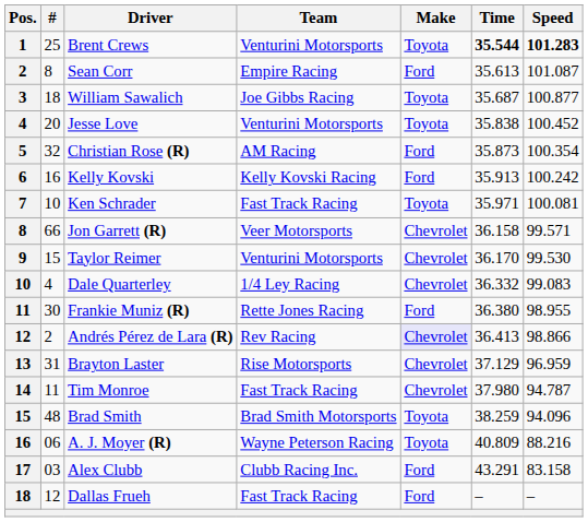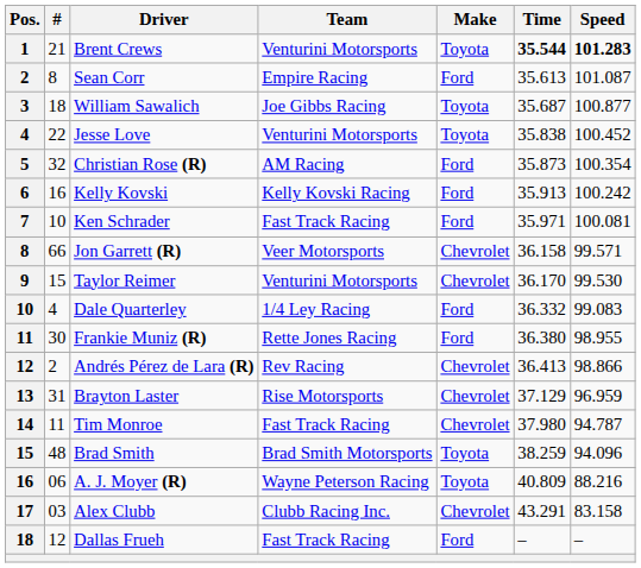 <table class="wikitable" style="font-size:95%">
 <tr>
 <th>Pos.</th>
 <th>#</th>
 <th>Driver</th>
 <th>Team</th>
 <th>Make</th>
 <th>Time</th>
 <th>Speed</th>
 </tr>
 <tr>
 <th>1</th>
-<td>25</td>
+<td>21</td>
 <td><a href='#'>Brent Crews</a></td>
 <td><a href='#'>Venturini Motorsports</a></td>
 <td><a href='#'>Toyota</a></td>
 <td><strong>35.544</strong></td>
 <td><strong>101.283</strong></td>
 </tr>
 <tr>
 <th>2</th>
 <td>8</td>
 <td><a href='#'>Sean Corr</a></td>
 <td><a href='#'>Empire Racing</a></td>
 <td><a href='#'>Ford</a></td>
 <td>35.613</td>
 <td>101.087</td>
 </tr>
 <tr>
 <th>3</th>
 <td>18</td>
 <td><a href='#'>William Sawalich</a></td>
 <td><a href='#'>Joe Gibbs Racing</a></td>
 <td><a href='#'>Toyota</a></td>
 <td>35.687</td>
 <td>100.877</td>
 </tr>
 <tr>
 <th>4</th>
-<td>20</td>
+<td>22</td>
 <td><a href='#'>Jesse Love</a></td>
 <td><a href='#'>Venturini Motorsports</a></td>
 <td><a href='#'>Toyota</a></td>
 <td>35.838</td>
 <td>100.452</td>
 </tr>
 <tr>
 <th>5</th>
 <td>32</td>
 <td><a href='#'>Christian Rose</a> <strong>(R)</strong></td>
 <td><a href='#'>AM Racing</a></td>
 <td><a href='#'>Ford</a></td>
 <td>35.873</td>
 <td>100.354</td>
 </tr>
 <tr>
 <th>6</th>
 <td>16</td>
 <td><a href='#'>Kelly Kovski</a></td>
 <td><a href='#'>Kelly Kovski Racing</a></td>
 <td><a href='#'>Ford</a></td>
 <td>35.913</td>
 <td>100.242</td>
 </tr>
 <tr>
 <th>7</th>
 <td>10</td>
 <td><a href='#'>Ken Schrader</a></td>
 <td><a href='#'>Fast Track Racing</a></td>
-<td><a href='#'>Toyota</a></td>
+<td><a href='#'>Ford</a></td>
 <td>35.971</td>
 <td>100.081</td>
 </tr>
 <tr>
 <th>8</th>
 <td>66</td>
 <td><a href='#'>Jon Garrett</a> <strong>(R)</strong></td>
 <td><a href='#'>Veer Motorsports</a></td>
 <td><a href='#'>Chevrolet</a></td>
 <td>36.158</td>
 <td>99.571</td>
 </tr>
 <tr>
 <th>9</th>
 <td>15</td>
 <td><a href='#'>Taylor Reimer</a></td>
 <td><a href='#'>Venturini Motorsports</a></td>
 <td><a href='#'>Chevrolet</a></td>
 <td>36.170</td>
 <td>99.530</td>
 </tr>
 <tr>
 <th>10</th>
 <td>4</td>
 <td><a href='#'>Dale Quarterley</a></td>
 <td><a href='#'>1/4 Ley Racing</a></td>
-<td><a href='#'>Chevrolet</a></td>
+<td><a href='#'>Ford</a></td>
 <td>36.332</td>
 <td>99.083</td>
 </tr>
 <tr>
 <th>11</th>
 <td>30</td>
 <td><a href='#'>Frankie Muniz</a> <strong>(R)</strong></td>
 <td><a href='#'>Rette Jones Racing</a></td>
 <td><a href='#'>Ford</a></td>
 <td>36.380</td>
 <td>98.955</td>
 </tr>
 <tr>
 <th>12</th>
 <td>2</td>
 <td><a href='#'>Andrés Pérez de Lara</a> <strong>(R)</strong></td>
 <td><a href='#'>Rev Racing</a></td>
-<td style="background: lavender;"><a href='#'>Chevrolet</a></td>
+<td><a href='#'>Chevrolet</a></td>
 <td>36.413</td>
 <td>98.866</td>
 </tr>
 <tr>
 <th>13</th>
 <td>31</td>
 <td><a href='#'>Brayton Laster</a></td>
 <td><a href='#'>Rise Motorsports</a></td>
 <td><a href='#'>Chevrolet</a></td>
 <td>37.129</td>
 <td>96.959</td>
 </tr>
 <tr>
 <th>14</th>
 <td>11</td>
 <td><a href='#'>Tim Monroe</a></td>
 <td><a href='#'>Fast Track Racing</a></td>
 <td><a href='#'>Chevrolet</a></td>
 <td>37.980</td>
 <td>94.787</td>
 </tr>
 <tr>
 <th>15</th>
 <td>48</td>
 <td><a href='#'>Brad Smith</a></td>
 <td><a href='#'>Brad Smith Motorsports</a></td>
 <td><a href='#'>Toyota</a></td>
 <td>38.259</td>
 <td>94.096</td>
 </tr>
 <tr>
 <th>16</th>
 <td>06</td>
 <td><a href='#'>A. J. Moyer</a> <strong>(R)</strong></td>
 <td><a href='#'>Wayne Peterson Racing</a></td>
 <td><a href='#'>Toyota</a></td>
 <td>40.809</td>
 <td>88.216</td>
 </tr>
 <tr>
 <th>17</th>
 <td>03</td>
 <td><a href='#'>Alex Clubb</a></td>
 <td><a href='#'>Clubb Racing Inc.</a></td>
-<td><a href='#'>Ford</a></td>
+<td><a href='#'>Chevrolet</a></td>
 <td>43.291</td>
 <td>83.158</td>
 </tr>
 <tr>
 <th>18</th>
 <td>12</td>
 <td><a href='#'>Dallas Frueh</a></td>
 <td><a href='#'>Fast Track Racing</a></td>
 <td><a href='#'>Ford</a></td>
 <td>–</td>
 <td>–</td>
 </tr>
 <tr>
 <th colspan="7"></th>
 </tr>
 </table>
